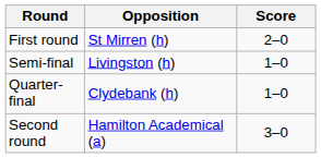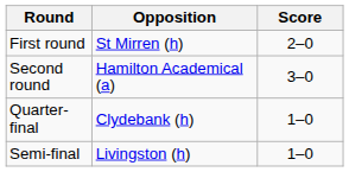 <table class="wikitable" style="text-align:left;margin-left:1em;float:right">
 <tr>
 <th width=80>Round</th>
 <th width=160>Opposition</th>
 <th width=80>Score</th>
 </tr>
 <tr>
 <td>First round</td>
 <td><a href='#'>St Mirren</a> (<a href='#'>h</a>)</td>
 <td align=center>2–0</td>
 </tr>
 <tr>
-<td>Semi-final</td>
-<td><a href='#'>Livingston</a> (<a href='#'>h</a>)</td>
-<td align=center>1–0</td>
+<td>Second round</td>
+<td><a href='#'>Hamilton Academical</a> (<a href='#'>a</a>)</td>
+<td align=center>3–0</td>
 </tr>
 <tr>
 <td>Quarter-final</td>
 <td><a href='#'>Clydebank</a> (<a href='#'>h</a>)</td>
 <td align=center>1–0</td>
 </tr>
 <tr>
-<td>Second round</td>
-<td><a href='#'>Hamilton Academical</a> (<a href='#'>a</a>)</td>
-<td align=center>3–0</td>
+<td>Semi-final</td>
+<td><a href='#'>Livingston</a> (<a href='#'>h</a>)</td>
+<td align=center>1–0</td>
 </tr>
 </table>
